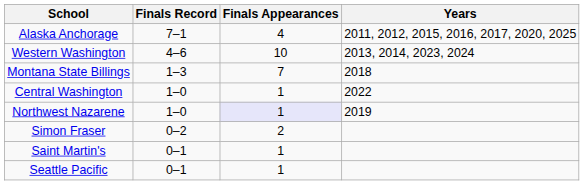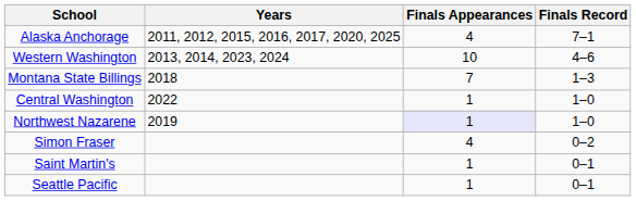 <table class="wikitable sortable" style="text-align:center;">
 <tr>
 <th>School</th>
+<th class=unsortable>Years</th>
+<th>Finals Appearances</th>
 <th>Finals Record</th>
-<th>Finals Appearances</th>
-<th class=unsortable>Years</th>
 </tr>
 <tr>
 <td><a href='#'>Alaska Anchorage</a></td>
+<td align=left>2011, 2012, 2015, 2016, 2017, 2020, 2025</td>
+<td>4</td>
 <td>7–1</td>
-<td>4</td>
-<td align=left>2011, 2012, 2015, 2016, 2017, 2020, 2025</td>
 </tr>
 <tr>
 <td><a href='#'>Western Washington</a></td>
+<td align=left>2013, 2014, 2023, 2024</td>
+<td>10</td>
 <td>4–6</td>
-<td>10</td>
-<td align=left>2013, 2014, 2023, 2024</td>
 </tr>
 <tr>
 <td><a href='#'>Montana State Billings</a></td>
+<td align=left>2018</td>
+<td>7</td>
 <td>1–3</td>
-<td>7</td>
-<td align=left>2018</td>
 </tr>
 <tr>
 <td><a href='#'>Central Washington</a></td>
+<td align=left>2022</td>
+<td>1</td>
 <td>1–0</td>
-<td>1</td>
-<td align=left>2022</td>
 </tr>
 <tr>
 <td><a href='#'>Northwest Nazarene</a></td>
+<td align=left>2019</td>
+<td style="background: lavender;">1</td>
 <td>1–0</td>
-<td style="background: lavender;">1</td>
-<td align=left>2019</td>
 </tr>
 <tr>
 <td><a href='#'>Simon Fraser</a></td>
+<td align=left></td>
+<td>4</td>
 <td>0–2</td>
-<td>2</td>
-<td align=left></td>
 </tr>
 <tr>
 <td><a href='#'>Saint Martin's</a></td>
+<td align=left></td>
+<td>1</td>
 <td>0–1</td>
-<td>1</td>
-<td align=left></td>
 </tr>
 <tr>
 <td><a href='#'>Seattle Pacific</a></td>
+<td align=left></td>
+<td>1</td>
 <td>0–1</td>
-<td>1</td>
-<td align=left></td>
 </tr>
 </table>
